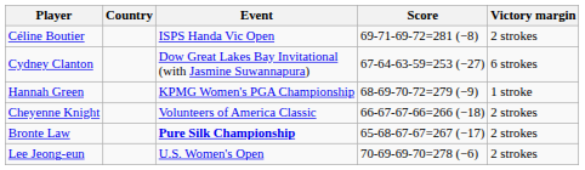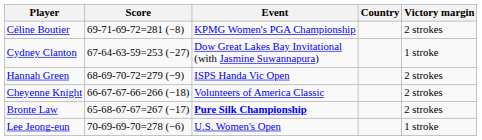 <table class=wikitable  style="font-size:100%; text-align:left">
 <tr>
 <th>Player</th>
+<th>Score</th>
+<th>Event</th>
 <th>Country</th>
-<th>Event</th>
-<th>Score</th>
 <th>Victory margin</th>
 </tr>
 <tr>
 <td><a href='#'>Céline Boutier</a></td>
+<td>69-71-69-72=281 (−8)</td>
+<td><a href='#'>KPMG Women's PGA Championship</a></td>
 <td></td>
-<td><a href='#'>ISPS Handa Vic Open</a></td>
-<td>69-71-69-72=281 (−8)</td>
 <td>2 strokes</td>
 </tr>
 <tr>
 <td><a href='#'>Cydney Clanton</a></td>
+<td>67-64-63-59=253 (−27)</td>
+<td><a href='#'>Dow Great Lakes Bay Invitational</a><br>(with <a href='#'>Jasmine Suwannapura</a>)</td>
 <td></td>
-<td><a href='#'>Dow Great Lakes Bay Invitational</a><br>(with <a href='#'>Jasmine Suwannapura</a>)</td>
-<td>67-64-63-59=253 (−27)</td>
-<td>6 strokes</td>
+<td>1 stroke</td>
 </tr>
 <tr>
 <td><a href='#'>Hannah Green</a></td>
+<td>68-69-70-72=279 (−9)</td>
+<td><a href='#'>ISPS Handa Vic Open</a></td>
 <td></td>
-<td><a href='#'>KPMG Women's PGA Championship</a></td>
-<td>68-69-70-72=279 (−9)</td>
-<td>1 stroke</td>
+<td>2 strokes</td>
 </tr>
 <tr>
 <td><a href='#'>Cheyenne Knight</a></td>
+<td>66-67-67-66=266 (−18)</td>
+<td><a href='#'>Volunteers of America Classic</a></td>
 <td></td>
-<td><a href='#'>Volunteers of America Classic</a></td>
-<td>66-67-67-66=266 (−18)</td>
 <td>2 strokes</td>
 </tr>
 <tr>
 <td><a href='#'>Bronte Law</a></td>
+<td>65-68-67-67=267 (−17)</td>
+<td><strong><a href='#'>Pure Silk Championship</a></strong></td>
 <td></td>
-<td><strong><a href='#'>Pure Silk Championship</a></strong></td>
-<td>65-68-67-67=267 (−17)</td>
 <td>2 strokes</td>
 </tr>
 <tr>
 <td><a href='#'>Lee Jeong-eun</a></td>
+<td>70-69-69-70=278 (−6)</td>
+<td><a href='#'>U.S. Women's Open</a></td>
 <td></td>
-<td><a href='#'>U.S. Women's Open</a></td>
-<td>70-69-69-70=278 (−6)</td>
-<td>2 strokes</td>
+<td>1 stroke</td>
 </tr>
 </table>
